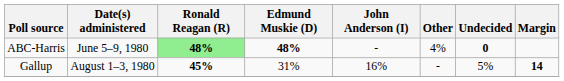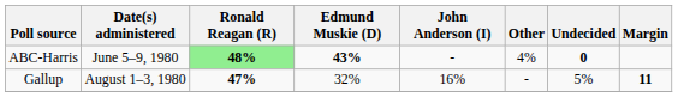 <table class="wikitable sortable" style="text-align:center;font-size:90%;line-height:17px">
 <tr valign= bottom>
 <th>Poll source</th>
 <th>Date(s)<br>administered</th>
 <th class="unsortable" style="width:100px;">Ronald<br>Reagan (R)</th>
 <th class="unsortable" style="width:100px;">Edmund<br>Muskie (D)</th>
 <th class="unsortable" style="width:100px;">John<br>Anderson (I)</th>
 <th class="unsortable">Other</th>
 <th class="unsortable">Undecided</th>
 <th>Margin</th>
 </tr>
 <tr>
 <td align="center">ABC-Harris</td>
 <td align="center">June 5–9, 1980</td>
 <td style="background: lightgreen;"><strong>48%</strong></td>
-<td><strong>48%</strong></td>
+<td><strong>43%</strong></td>
 <td align="center">-</td>
 <td align="center">4%</td>
 <td align="center"><strong>0</strong></td>
 </tr>
 <tr>
 <td align="center">Gallup</td>
 <td align="center">August 1–3, 1980</td>
-<td><strong>45%</strong></td>
-<td align="center">31%</td>
+<td><strong>47%</strong></td>
+<td align="center">32%</td>
 <td align="center">16%</td>
 <td align="center">-</td>
 <td align="center">5%</td>
-<td><strong>14</strong></td>
+<td><strong>11</strong></td>
 </tr>
 <tr>
 </tr>
 </table>
